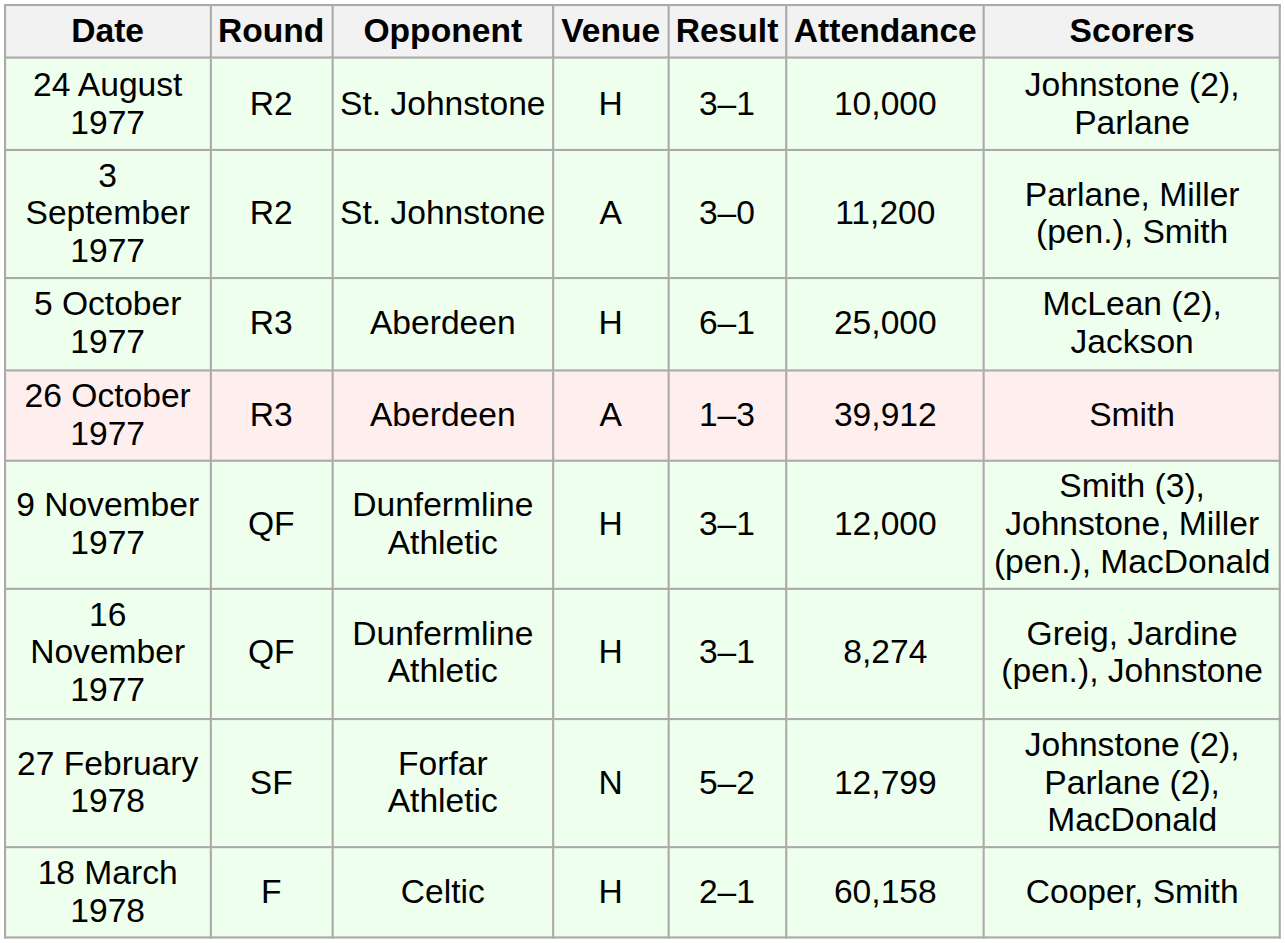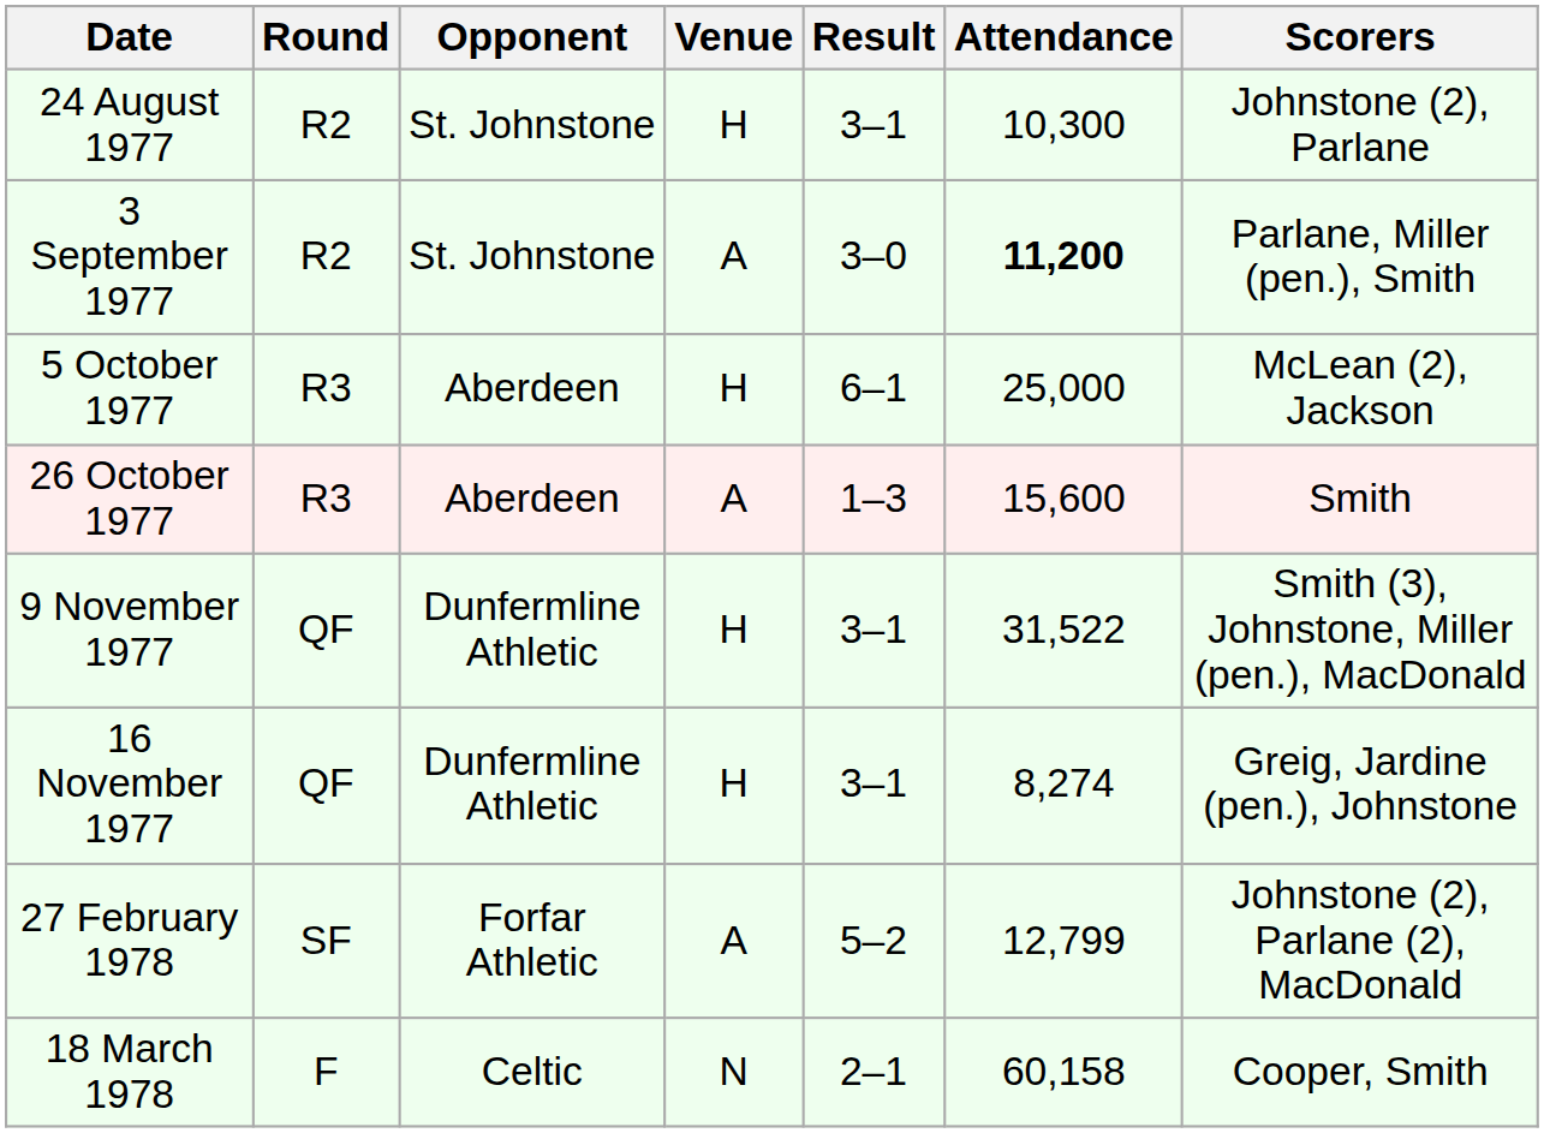 <table class="wikitable sortable" style="font-size:100%; text-align:center">
 <tr>
 <th>Date</th>
 <th>Round</th>
 <th>Opponent</th>
 <th>Venue</th>
 <th>Result</th>
 <th>Attendance</th>
 <th>Scorers</th>
 </tr>
 <tr bgcolor = "#EEFFEE">
 <td>24 August 1977</td>
 <td>R2</td>
 <td>St. Johnstone</td>
 <td>H</td>
 <td>3–1</td>
-<td>10,000</td>
+<td>10,300</td>
 <td>Johnstone (2), Parlane</td>
 </tr>
 <tr bgcolor = "#EEFFEE">
 <td>3 September 1977</td>
 <td>R2</td>
 <td>St. Johnstone</td>
 <td>A</td>
 <td>3–0</td>
-<td>11,200</td>
+<td><strong>11,200</strong></td>
 <td>Parlane, Miller (pen.), Smith</td>
 </tr>
 <tr bgcolor = "#EEFFEE">
 <td>5 October 1977</td>
 <td>R3</td>
 <td>Aberdeen</td>
 <td>H</td>
 <td>6–1</td>
 <td>25,000</td>
 <td>McLean (2), Jackson</td>
 </tr>
 <tr bgcolor = "#FFEEEE">
 <td>26 October 1977</td>
 <td>R3</td>
 <td>Aberdeen</td>
 <td>A</td>
 <td>1–3</td>
-<td>39,912</td>
+<td>15,600</td>
 <td>Smith</td>
 </tr>
 <tr bgcolor = "#EEFFEE">
 <td>9 November 1977</td>
 <td>QF</td>
 <td>Dunfermline Athletic</td>
 <td>H</td>
 <td>3–1</td>
-<td>12,000</td>
+<td>31,522</td>
 <td>Smith (3), Johnstone, Miller (pen.), MacDonald</td>
 </tr>
 <tr bgcolor = "#EEFFEE">
 <td>16 November 1977</td>
 <td>QF</td>
 <td>Dunfermline Athletic</td>
 <td>H</td>
 <td>3–1</td>
 <td>8,274</td>
 <td>Greig, Jardine (pen.), Johnstone</td>
 </tr>
 <tr bgcolor = "#EEFFEE">
 <td>27 February 1978</td>
 <td>SF</td>
 <td>Forfar Athletic</td>
-<td>N</td>
+<td>A</td>
 <td>5–2</td>
 <td>12,799</td>
 <td>Johnstone (2), Parlane (2), MacDonald</td>
 </tr>
 <tr bgcolor = "#EEFFEE">
 <td>18 March 1978</td>
 <td>F</td>
 <td>Celtic</td>
-<td>H</td>
+<td>N</td>
 <td>2–1</td>
 <td>60,158</td>
 <td>Cooper, Smith</td>
 </tr>
 </table>
